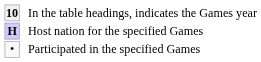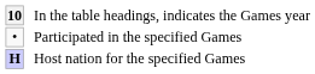 <table>
 <tr>
 <td style="background:#f2f2f2; border:1px #aaa solid; text-align:center; width:1em"><strong>10</strong></td>
 <td> </td>
 <td>In the table headings, indicates the Games year</td>
 </tr>
 <tr>
+<td style="background:#f9f9f9; border:1px #aaa solid; text-align:center; width:1em">•</td>
+<td></td>
+<td>Participated in the specified Games</td>
+</tr>
+<tr>
 <td style="background:#ccccff; border:1px #aaa solid; text-align:center;"><strong>H</strong></td>
 <td></td>
 <td>Host nation for the specified Games</td>
 </tr>
-<tr>
-<td style="background:#f9f9f9; border:1px #aaa solid; text-align:center; width:1em">•</td>
-<td></td>
-<td>Participated in the specified Games</td>
-</tr>
 </table>
